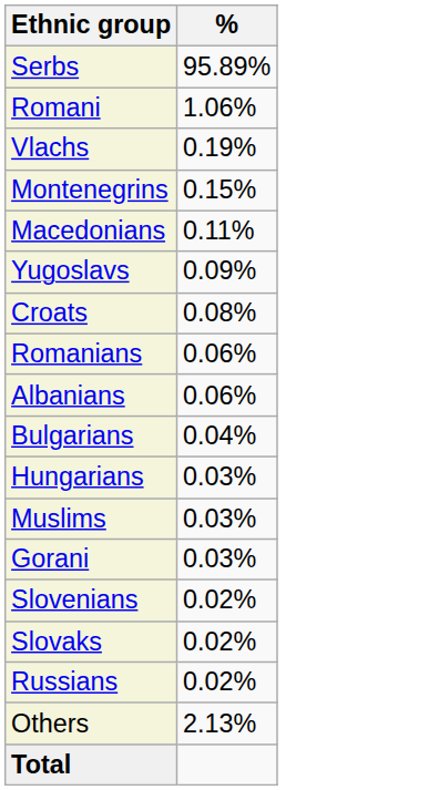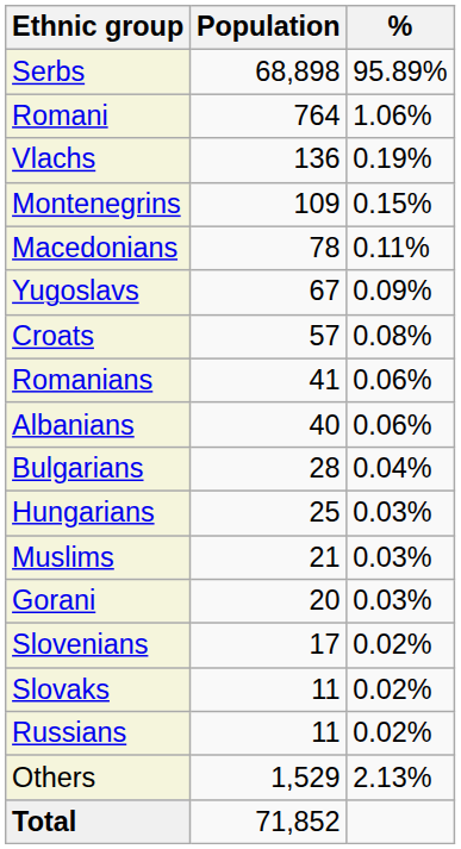 <table class="wikitable">
 <tr>
 <th>Ethnic group</th>
+<th>Population</th>
 <th>%</th>
 </tr>
 <tr>
 <td style="background:#F5F5DC;"><a href='#'>Serbs</a></td>
+<td align="right">68,898</td>
 <td>95.89%</td>
 </tr>
 <tr>
 <td style="background:#F5F5DC;"><a href='#'>Romani</a></td>
+<td align="right">764</td>
 <td>1.06%</td>
 </tr>
 <tr>
 <td style="background:#F5F5DC;"><a href='#'>Vlachs</a></td>
+<td align="right">136</td>
 <td>0.19%</td>
 </tr>
 <tr>
 <td style="background:#F5F5DC;"><a href='#'>Montenegrins</a></td>
+<td align="right">109</td>
 <td>0.15%</td>
 </tr>
 <tr>
 <td style="background:#F5F5DC;"><a href='#'>Macedonians</a></td>
+<td align="right">78</td>
 <td>0.11%</td>
 </tr>
 <tr>
 <td style="background:#F5F5DC;"><a href='#'>Yugoslavs</a></td>
+<td align="right">67</td>
 <td>0.09%</td>
 </tr>
 <tr>
 <td style="background:#F5F5DC;"><a href='#'>Croats</a></td>
+<td align="right">57</td>
 <td>0.08%</td>
 </tr>
 <tr>
 <td style="background:#F5F5DC;"><a href='#'>Romanians</a></td>
+<td align="right">41</td>
 <td>0.06%</td>
 </tr>
 <tr>
 <td style="background:#F5F5DC;"><a href='#'>Albanians</a></td>
+<td align="right">40</td>
 <td>0.06%</td>
 </tr>
 <tr>
 <td style="background:#F5F5DC;"><a href='#'>Bulgarians</a></td>
+<td align="right">28</td>
 <td>0.04%</td>
 </tr>
 <tr>
 <td style="background:#F5F5DC;"><a href='#'>Hungarians</a></td>
+<td align="right">25</td>
 <td>0.03%</td>
 </tr>
 <tr>
 <td style="background:#F5F5DC;"><a href='#'>Muslims</a></td>
+<td align="right">21</td>
 <td>0.03%</td>
 </tr>
 <tr>
 <td style="background:#F5F5DC;"><a href='#'>Gorani</a></td>
+<td align="right">20</td>
 <td>0.03%</td>
 </tr>
 <tr>
 <td style="background:#F5F5DC;"><a href='#'>Slovenians</a></td>
+<td align="right">17</td>
 <td>0.02%</td>
 </tr>
 <tr>
 <td style="background:#F5F5DC;"><a href='#'>Slovaks</a></td>
+<td align="right">11</td>
 <td>0.02%</td>
 </tr>
 <tr>
 <td style="background:#F5F5DC;"><a href='#'>Russians</a></td>
+<td align="right">11</td>
 <td>0.02%</td>
 </tr>
 <tr>
 <td style="background:#F5F5DC;">Others</td>
+<td align="right">1,529</td>
 <td>2.13%</td>
 </tr>
 <tr>
 <td style="background:#F0F0F0;"><strong>Total</strong></td>
+<td align="right">71,852</td>
 <td></td>
 </tr>
 </table>
